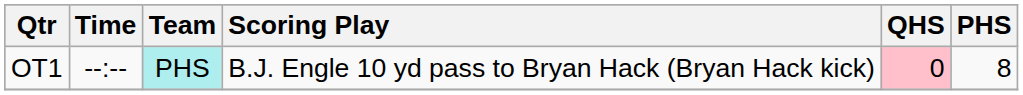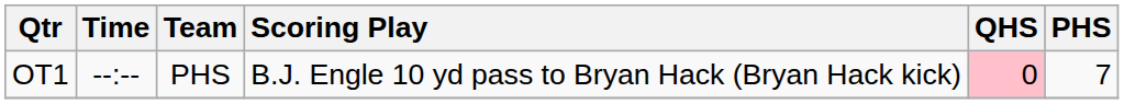 <table class="wikitable">
 <tr>
 <th style="text-align: center;">Qtr</th>
 <th style="text-align: center;">Time</th>
 <th style="text-align: center;">Team</th>
 <th style="text-align: left;">Scoring Play</th>
 <th style="text-align: right;">QHS</th>
 <th style="text-align: right;">PHS</th>
 </tr>
 <tr>
 <td style="text-align: center;">OT1</td>
 <td style="text-align: center;">--:--</td>
-<td style="background: paleturquoise; text-align: center;">PHS</td>
+<td style="text-align: center;">PHS</td>
 <td style="text-align: left;">B.J. Engle 10 yd pass to Bryan Hack (Bryan Hack kick)</td>
 <td style="background: pink; text-align: right;">0</td>
-<td style="text-align: right;">8</td>
+<td style="text-align: right;">7</td>
 </tr>
 <tr>
 </tr>
 </table>
